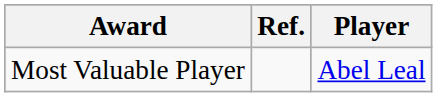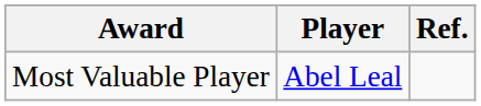 <table class="wikitable">
 <tr>
 <th>Award</th>
+<th>Player</th>
 <th>Ref.</th>
-<th>Player</th>
 </tr>
 <tr>
 <td scope="row">Most Valuable Player</td>
+<td> <a href='#'>Abel Leal</a></td>
 <td align=center></td>
-<td> <a href='#'>Abel Leal</a></td>
 </tr>
 </table>
